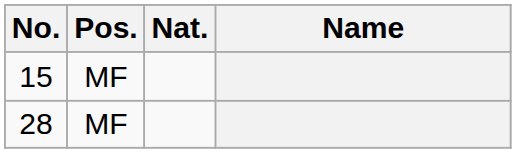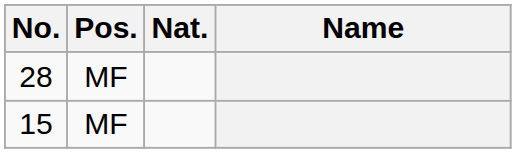 <table class="wikitable sortable plainrowheaders" style="text-align:center">
 <tr>
 <th scope="col">No.</th>
 <th scope="col">Pos.</th>
 <th scope="col">Nat.</th>
 <th width="150" scope="col">Name</th>
 </tr>
 <tr>
+<td>28</td>
+<td>MF</td>
+<td></td>
+<th scope="row"></th>
+</tr>
+<tr>
 <td>15</td>
 <td>MF</td>
 <td></td>
 <th scope="row"></th>
 </tr>
-<tr>
-<td>28</td>
-<td>MF</td>
-<td></td>
-<th scope="row"></th>
-</tr>
 </table>
